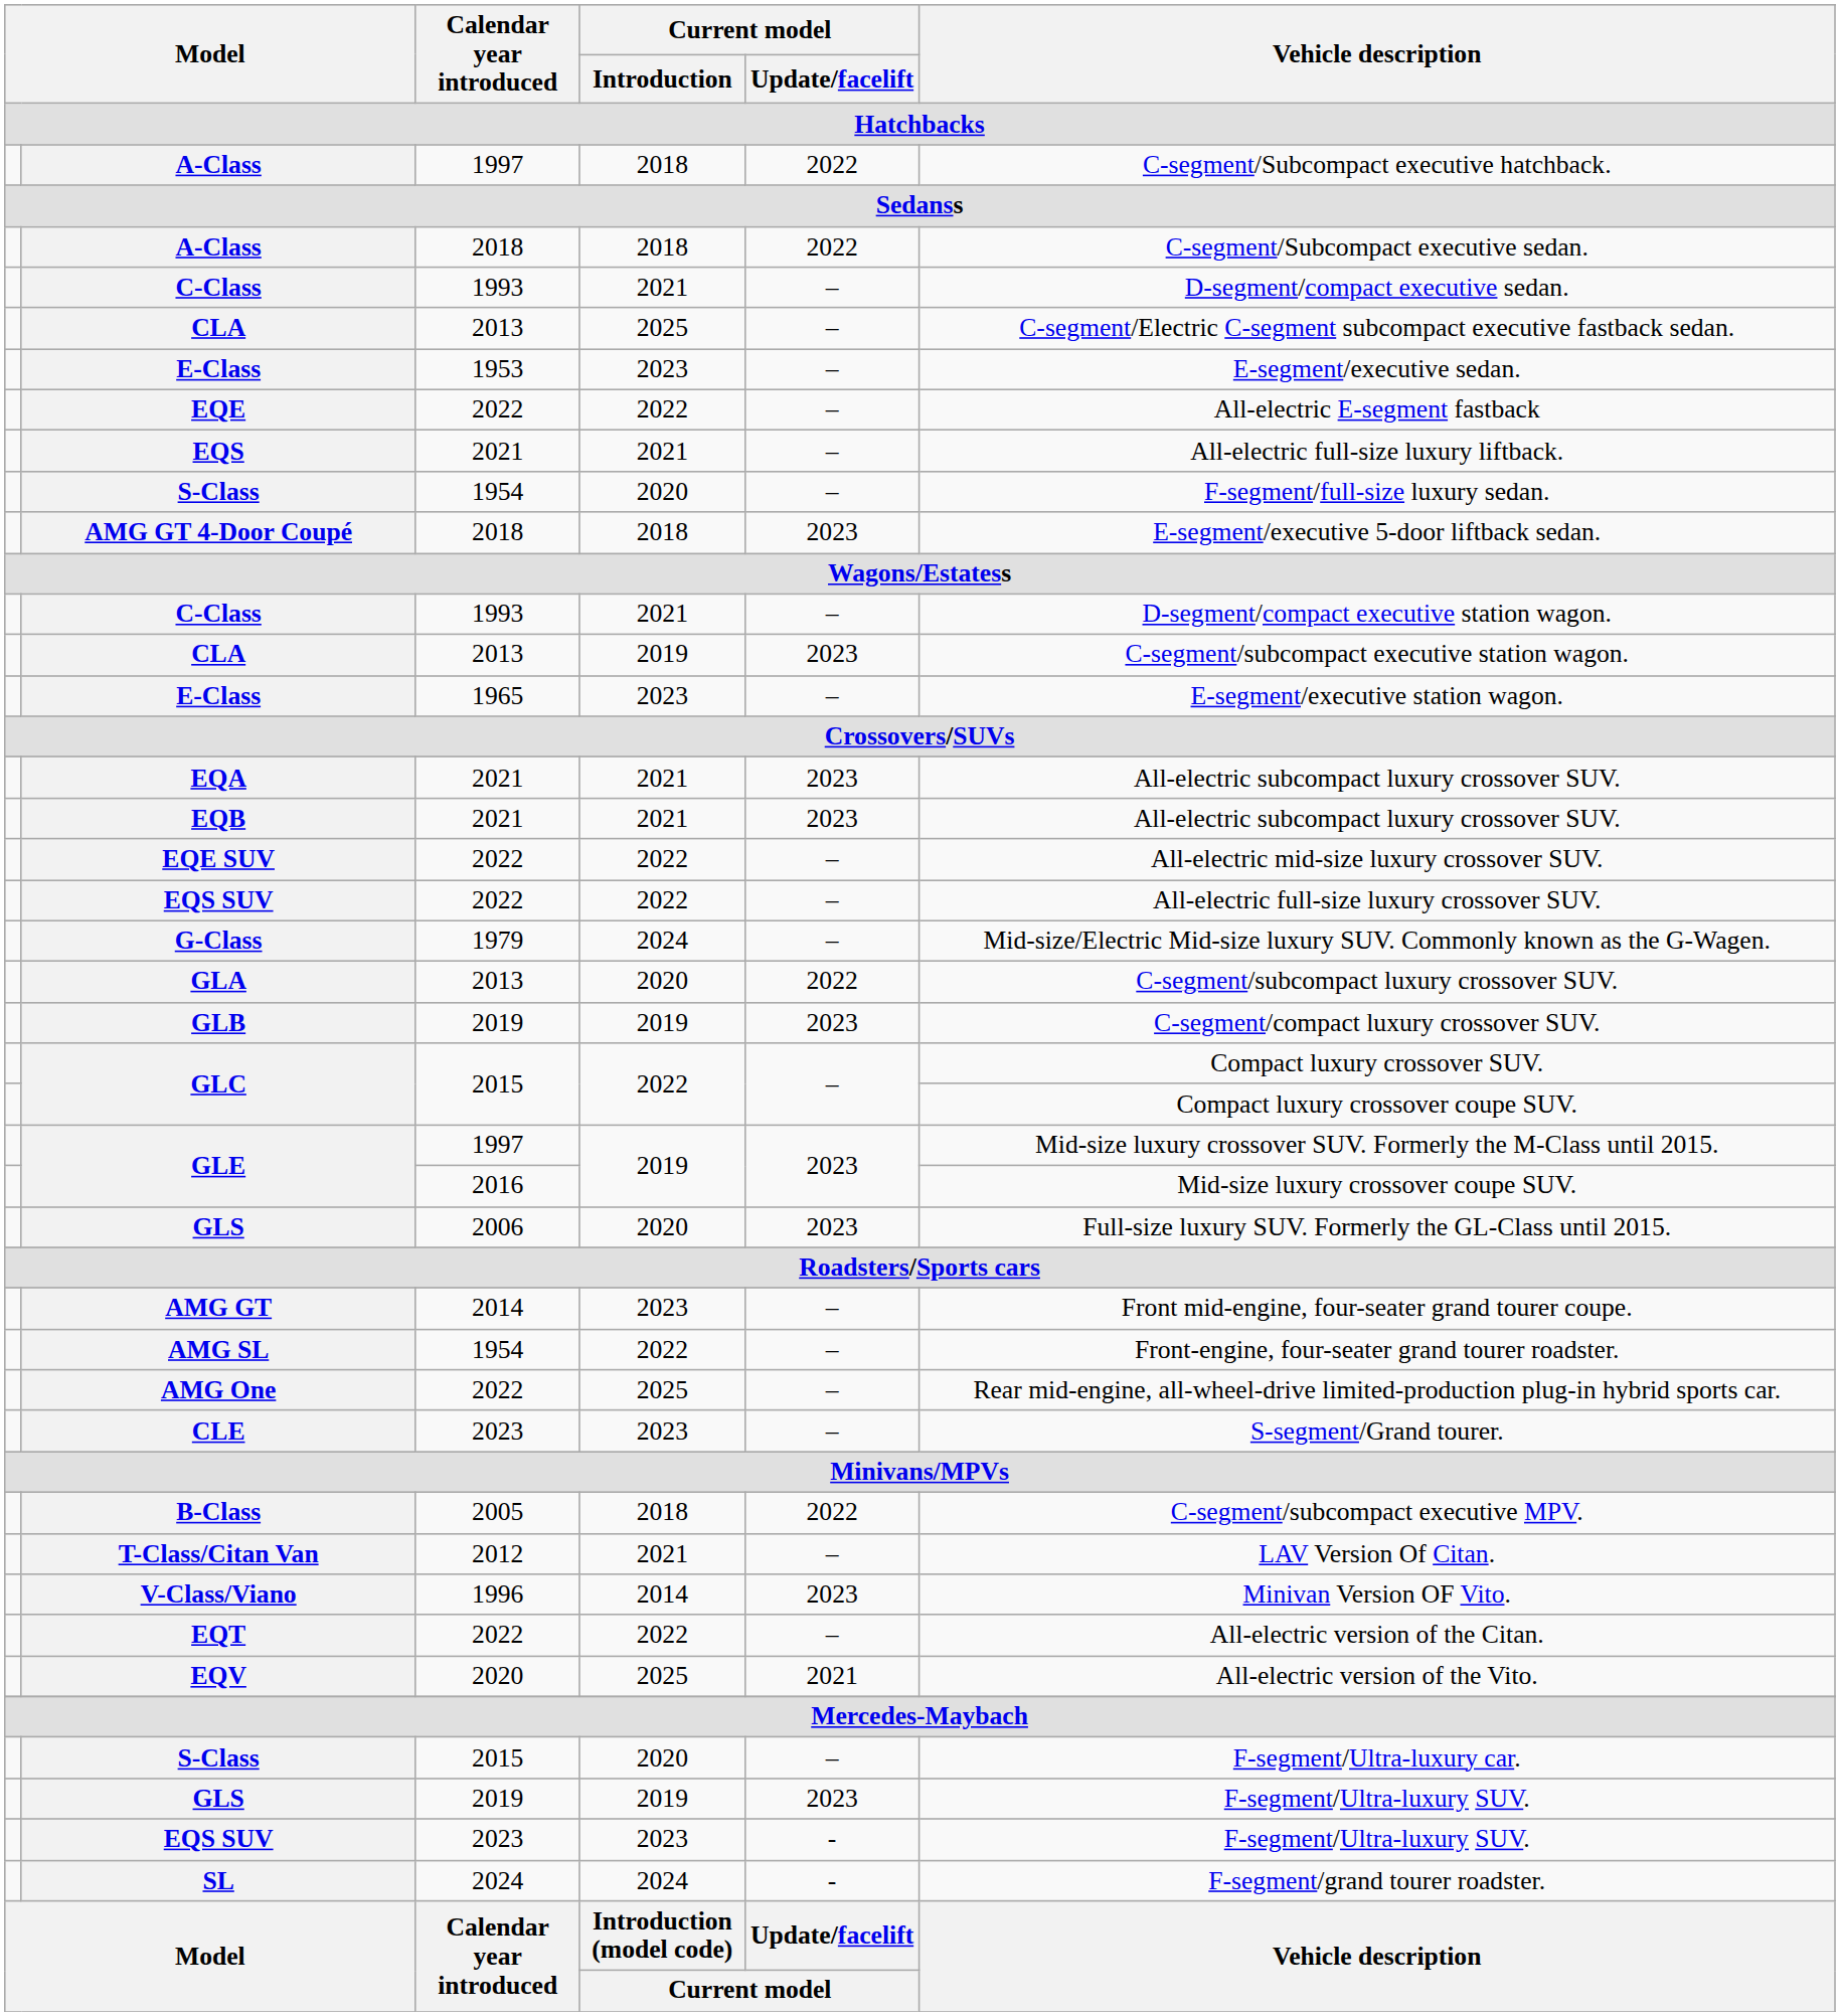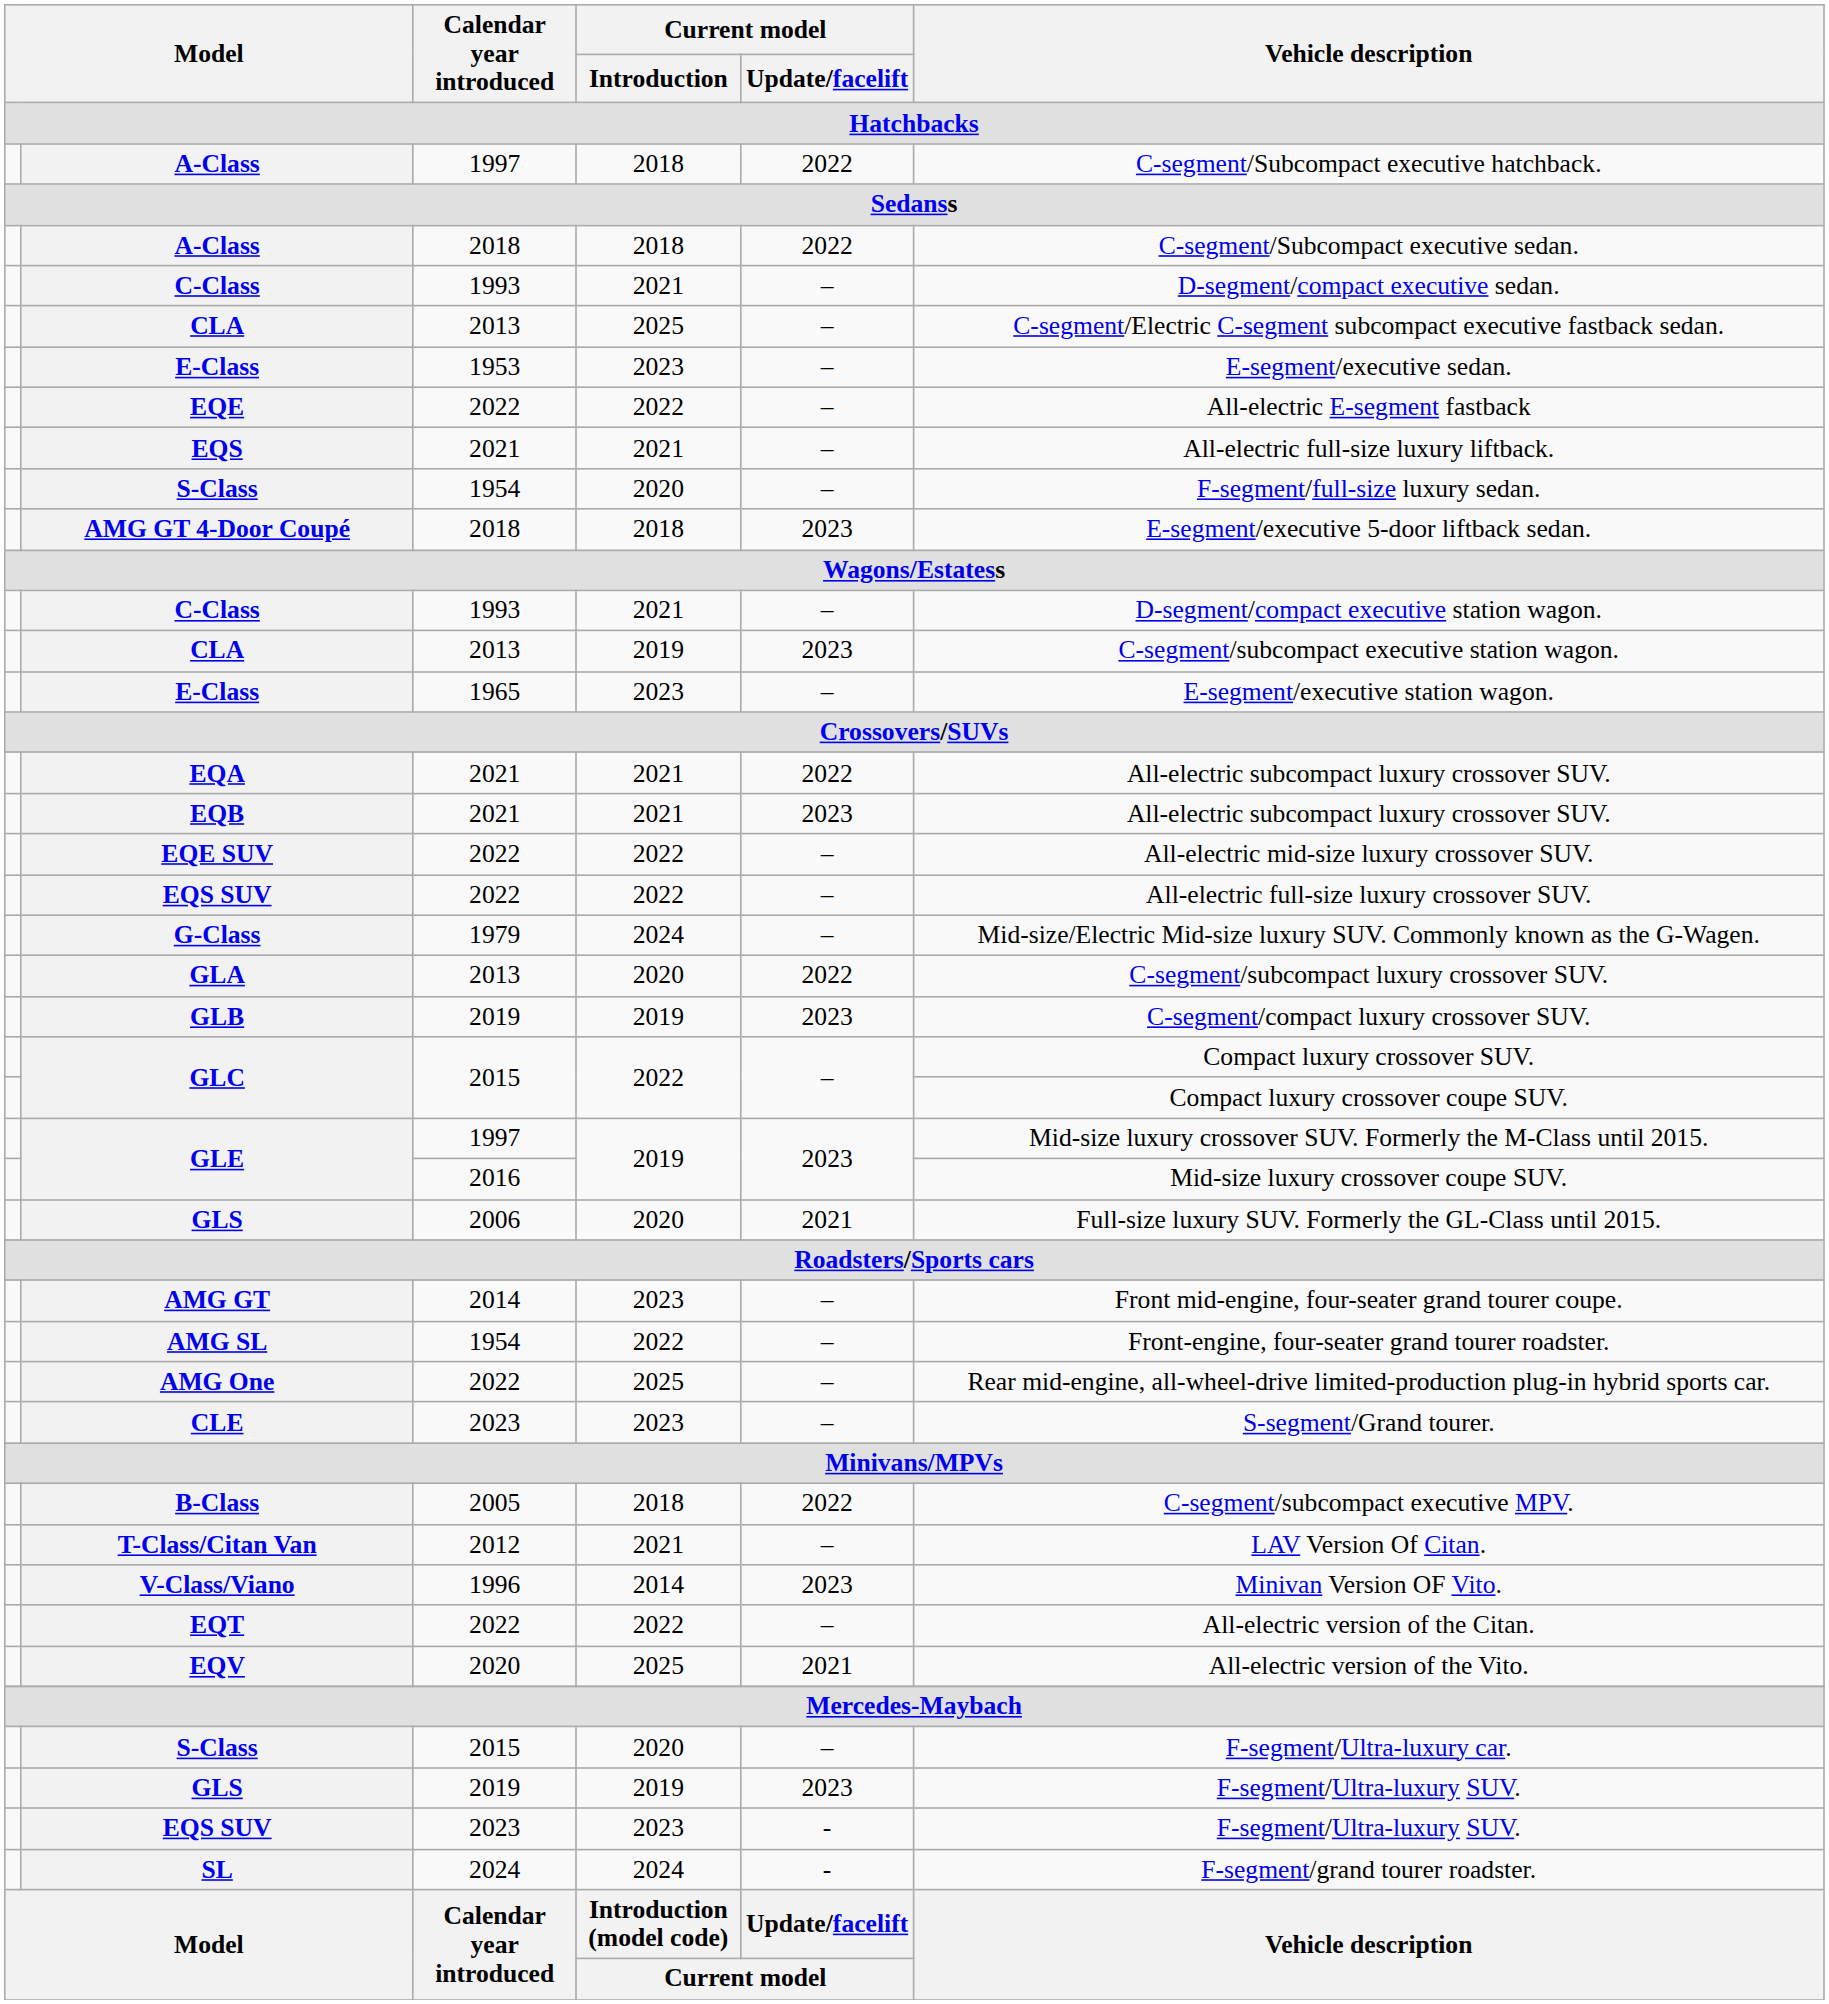 <table class="wikitable" style="text-align: center; width: 90%">
 <tr>
 <th colspan="2" rowspan="2">Model</th>
 <th rowspan="2" width="9%">Calendar year<br>introduced</th>
 <th scope="col" colspan=2>Current model</th>
 <th rowspan="2" width="50%" cellpadding="32px">Vehicle description</th>
 </tr>
 <tr>
 <th width="9%">Introduction</th>
 <th width="9%">Update/<a href='#'>facelift</a></th>
 </tr>
 <tr>
 <td style="background-color:#e0e0e0;" colspan="7"><strong><a href='#'>Hatchbacks</a></strong></td>
 </tr>
 <tr>
 <td></td>
 <th><a href='#'>A-Class</a></th>
 <td>1997</td>
 <td>2018</td>
 <td>2022</td>
 <td><a href='#'>C-segment</a>/Subcompact executive hatchback.</td>
 </tr>
 <tr>
 <td style="background-color:#e0e0e0;" colspan="7"><strong><a href='#'>Sedans</a>s</strong></td>
 </tr>
 <tr>
 <td></td>
 <th><a href='#'>A-Class</a></th>
 <td>2018</td>
 <td>2018</td>
 <td>2022</td>
 <td><a href='#'>C-segment</a>/Subcompact executive sedan.</td>
 </tr>
 <tr>
 <td></td>
 <th><a href='#'>C-Class</a></th>
 <td>1993</td>
 <td>2021</td>
 <td>–</td>
 <td><a href='#'>D-segment</a>/<a href='#'>compact executive</a> sedan.</td>
 </tr>
 <tr>
 <td></td>
 <th><a href='#'>CLA</a></th>
 <td>2013</td>
 <td>2025</td>
 <td>–</td>
 <td><a href='#'>C-segment</a>/Electric <a href='#'>C-segment</a> subcompact executive fastback sedan.</td>
 </tr>
 <tr>
 <td></td>
 <th><a href='#'>E-Class</a></th>
 <td>1953</td>
 <td>2023</td>
 <td>–</td>
 <td><a href='#'>E-segment</a>/executive sedan.</td>
 </tr>
 <tr>
 <td></td>
 <th><a href='#'>EQE</a></th>
 <td>2022</td>
 <td>2022</td>
 <td>–</td>
 <td>All-electric <a href='#'>E-segment</a> fastback</td>
 </tr>
 <tr>
 <td></td>
 <th><a href='#'>EQS</a></th>
 <td>2021</td>
 <td>2021</td>
 <td>–</td>
 <td>All-electric full-size luxury liftback.</td>
 </tr>
 <tr>
 <td></td>
 <th><a href='#'>S-Class</a></th>
 <td>1954</td>
 <td>2020</td>
 <td>–</td>
 <td><a href='#'>F-segment</a>/<a href='#'>full-size</a> luxury sedan.</td>
 </tr>
 <tr>
 <td></td>
 <th><a href='#'>AMG GT 4-Door Coupé</a></th>
 <td>2018</td>
 <td>2018</td>
 <td>2023</td>
 <td><a href='#'>E-segment</a>/executive 5-door liftback sedan.</td>
 </tr>
 <tr>
 <td style="background-color:#e0e0e0;" colspan="7"><strong><a href='#'>Wagons/Estates</a>s</strong></td>
 </tr>
 <tr>
 <td></td>
 <th><a href='#'>C-Class</a></th>
 <td>1993</td>
 <td>2021</td>
 <td>–</td>
 <td><a href='#'>D-segment</a>/<a href='#'>compact executive</a> station wagon.</td>
 </tr>
 <tr>
 <td></td>
 <th><a href='#'>CLA</a></th>
 <td>2013</td>
 <td>2019</td>
 <td>2023</td>
 <td><a href='#'>C-segment</a>/subcompact executive station wagon.</td>
 </tr>
 <tr>
 <td></td>
 <th><a href='#'>E-Class</a></th>
 <td>1965</td>
 <td>2023</td>
 <td>–</td>
 <td><a href='#'>E-segment</a>/executive station wagon.</td>
 </tr>
 <tr>
 <td style="background-color: #e0e0e0;" colspan=6><strong><a href='#'>Crossovers</a>/<a href='#'>SUVs</a></strong></td>
 </tr>
 <tr>
 <td></td>
 <th><a href='#'>EQA</a></th>
 <td>2021</td>
 <td>2021</td>
-<td>2023</td>
+<td>2022</td>
 <td>All-electric subcompact luxury crossover SUV.</td>
 </tr>
 <tr>
 <td></td>
 <th><a href='#'>EQB</a></th>
 <td>2021</td>
 <td>2021</td>
 <td>2023</td>
 <td>All-electric subcompact luxury crossover SUV.</td>
 </tr>
 <tr>
 <td></td>
 <th><a href='#'>EQE SUV</a></th>
 <td>2022</td>
 <td>2022</td>
 <td>–</td>
 <td>All-electric mid-size luxury crossover SUV.</td>
 </tr>
 <tr>
 <td></td>
 <th><a href='#'>EQS SUV</a></th>
 <td>2022</td>
 <td>2022</td>
 <td>–</td>
 <td>All-electric full-size luxury crossover SUV.</td>
 </tr>
 <tr>
 <td></td>
 <th><a href='#'>G-Class</a></th>
 <td>1979</td>
 <td>2024</td>
 <td>–</td>
 <td>Mid-size/Electric Mid-size luxury SUV. Commonly known as the G-Wagen.</td>
 </tr>
 <tr>
 <td></td>
 <th><a href='#'>GLA</a></th>
 <td>2013</td>
 <td>2020</td>
 <td>2022</td>
 <td><a href='#'>C-segment</a>/subcompact luxury crossover SUV.</td>
 </tr>
 <tr>
 <td></td>
 <th><a href='#'>GLB</a></th>
 <td>2019</td>
 <td>2019</td>
 <td>2023</td>
 <td><a href='#'>C-segment</a>/compact luxury crossover SUV.</td>
 </tr>
 <tr>
 <td></td>
 <th rowspan="2"><a href='#'>GLC</a></th>
 <td rowspan="2">2015</td>
 <td rowspan="2">2022</td>
 <td rowspan="2">–</td>
 <td>Compact luxury crossover SUV.</td>
 </tr>
 <tr>
 <td></td>
 <td>Compact luxury crossover coupe SUV.</td>
 </tr>
 <tr>
 <td></td>
 <th rowspan="2"><a href='#'>GLE</a></th>
 <td>1997</td>
 <td rowspan="2">2019</td>
 <td rowspan="2">2023</td>
 <td>Mid-size luxury crossover SUV. Formerly the M-Class until 2015.</td>
 </tr>
 <tr>
 <td></td>
 <td>2016</td>
 <td>Mid-size luxury crossover coupe SUV.</td>
 </tr>
 <tr>
 <td></td>
 <th><a href='#'>GLS</a></th>
 <td>2006</td>
 <td>2020</td>
-<td>2023</td>
+<td>2021</td>
 <td>Full-size luxury SUV. Formerly the GL-Class until 2015.</td>
 </tr>
 <tr>
 <td style="background-color: #e0e0e0;" colspan=6><strong><a href='#'>Roadsters</a>/<a href='#'>Sports cars</a></strong></td>
 </tr>
 <tr>
 <td></td>
 <th><a href='#'>AMG GT</a></th>
 <td>2014</td>
 <td>2023</td>
 <td>–</td>
 <td>Front mid-engine, four-seater grand tourer coupe.</td>
 </tr>
 <tr>
 <td></td>
 <th><a href='#'>AMG SL</a></th>
 <td>1954</td>
 <td>2022</td>
 <td>–</td>
 <td>Front-engine, four-seater grand tourer roadster.</td>
 </tr>
 <tr>
 <td></td>
 <th><a href='#'>AMG One</a></th>
 <td>2022</td>
 <td>2025</td>
 <td>–</td>
 <td>Rear mid-engine, all-wheel-drive limited-production plug-in hybrid sports car.</td>
 </tr>
 <tr>
 <td></td>
 <th><a href='#'>CLE</a></th>
 <td>2023</td>
 <td>2023</td>
 <td>–</td>
 <td><a href='#'>S-segment</a>/Grand tourer.</td>
 </tr>
 <tr>
 <td style="background-color: #e0e0e0;" colspan=6><strong><a href='#'>Minivans/MPVs</a></strong></td>
 </tr>
 <tr>
 <td></td>
 <th><a href='#'>B-Class</a></th>
 <td>2005</td>
 <td>2018</td>
 <td>2022</td>
 <td><a href='#'>C-segment</a>/subcompact executive <a href='#'>MPV</a>.</td>
 </tr>
 <tr>
 <td></td>
 <th><a href='#'>T-Class/Citan Van</a></th>
 <td>2012</td>
 <td>2021</td>
 <td>–</td>
 <td><a href='#'>LAV</a> Version Of <a href='#'>Citan</a>.</td>
 </tr>
 <tr>
 <td></td>
 <th><a href='#'>V-Class/Viano</a></th>
 <td>1996</td>
 <td>2014</td>
 <td>2023</td>
 <td><a href='#'>Minivan</a> Version OF <a href='#'>Vito</a>.</td>
 </tr>
 <tr>
 <td></td>
 <th><a href='#'>EQT</a></th>
 <td>2022</td>
 <td>2022</td>
 <td>–</td>
 <td>All-electric version of the Citan.</td>
 </tr>
 <tr>
 <td></td>
 <th><a href='#'>EQV</a></th>
 <td>2020</td>
 <td>2025</td>
 <td>2021</td>
 <td>All-electric version of the Vito.</td>
 </tr>
 <tr>
 </tr>
 <tr>
 <td style="background-color: #e0e0e0;" colspan=6><strong><a href='#'>Mercedes-Maybach</a></strong></td>
 </tr>
 <tr>
 <td></td>
 <th><a href='#'>S-Class</a></th>
 <td>2015</td>
 <td>2020</td>
 <td>–</td>
 <td><a href='#'>F-segment</a>/<a href='#'>Ultra-luxury car</a>.</td>
 </tr>
 <tr>
 <td></td>
 <th><a href='#'>GLS</a></th>
 <td>2019</td>
 <td>2019</td>
 <td>2023</td>
 <td><a href='#'>F-segment</a>/<a href='#'>Ultra-luxury</a> <a href='#'>SUV</a>.</td>
 </tr>
 <tr>
 <td></td>
 <th><a href='#'>EQS SUV</a></th>
 <td>2023</td>
 <td>2023</td>
 <td>-</td>
 <td><a href='#'>F-segment</a>/<a href='#'>Ultra-luxury</a> <a href='#'>SUV</a>.</td>
 </tr>
 <tr>
 <td></td>
 <th><a href='#'>SL</a></th>
 <td>2024</td>
 <td>2024</td>
 <td>-</td>
 <td><a href='#'>F-segment</a>/grand tourer roadster.</td>
 </tr>
 <tr>
 <th colspan="2" rowspan="2">Model</th>
 <th rowspan="2">Calendar year<br>introduced</th>
 <th>Introduction (model code)</th>
 <th>Update/<a href='#'>facelift</a></th>
 <th rowspan="2">Vehicle description</th>
 </tr>
 <tr>
 <th colspan="2">Current model</th>
 </tr>
 </table>
